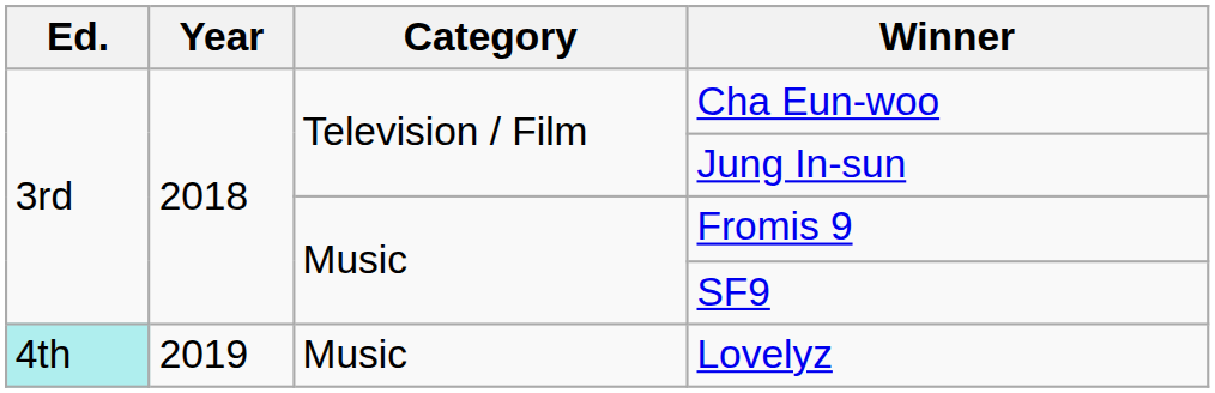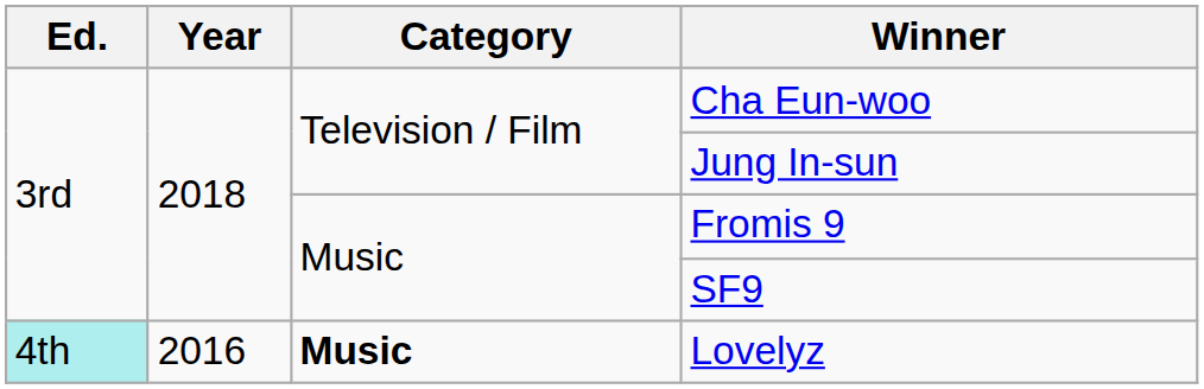 <table class="wikitable">
 <tr align=center>
 <th style="width:50px">Ed.</th>
 <th style="width:50px">Year</th>
 <th style="width:150px">Category</th>
 <th style="width:200px">Winner</th>
 </tr>
 <tr>
 <td rowspan="4">3rd</td>
 <td rowspan="4">2018</td>
 <td rowspan="2">Television / Film</td>
 <td><a href='#'>Cha Eun-woo</a></td>
 </tr>
 <tr>
 <td><a href='#'>Jung In-sun</a></td>
 </tr>
 <tr>
 <td rowspan="2">Music</td>
 <td><a href='#'>Fromis 9</a></td>
 </tr>
 <tr>
 <td><a href='#'>SF9</a></td>
 </tr>
 <tr>
 <td style="background: paleturquoise;">4th</td>
-<td>2019</td>
-<td>Music</td>
+<td>2016</td>
+<td><strong>Music</strong></td>
 <td><a href='#'>Lovelyz</a></td>
 </tr>
 </table>
